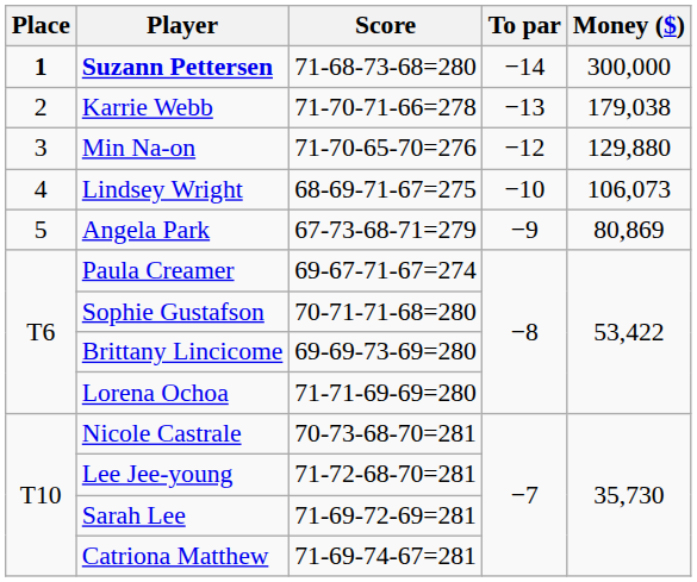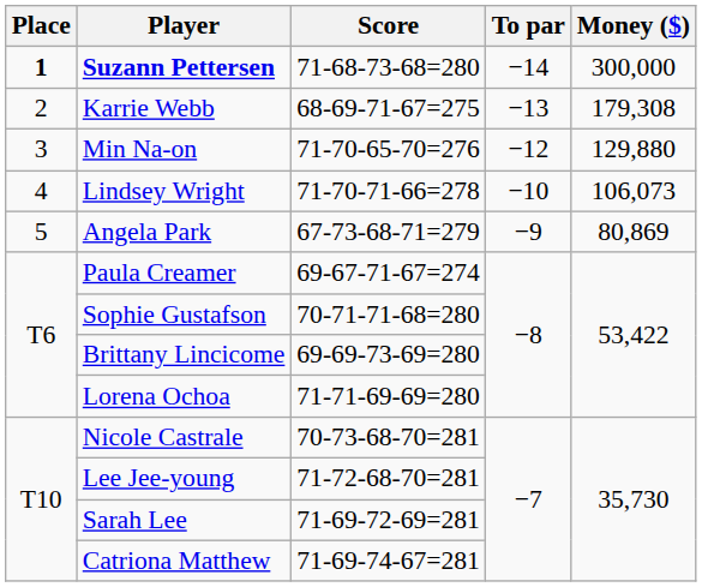 <table class="wikitable">
 <tr>
 <th>Place</th>
 <th>Player</th>
 <th>Score</th>
 <th>To par</th>
 <th>Money (<a href='#'>$</a>)</th>
 </tr>
 <tr>
 <td align=center><strong>1</strong></td>
 <td> <strong><a href='#'>Suzann Pettersen</a></strong></td>
 <td>71-68-73-68=280</td>
 <td align=center>−14</td>
 <td align=center>300,000</td>
 </tr>
 <tr>
 <td align=center>2</td>
 <td> <a href='#'>Karrie Webb</a></td>
-<td>71-70-71-66=278</td>
+<td>68-69-71-67=275</td>
 <td align=center>−13</td>
-<td align=center>179,038</td>
+<td align=center>179,308</td>
 </tr>
 <tr>
 <td align=center>3</td>
 <td> <a href='#'>Min Na-on</a></td>
 <td>71-70-65-70=276</td>
 <td align=center>−12</td>
 <td align=center>129,880</td>
 </tr>
 <tr>
 <td align=center>4</td>
 <td> <a href='#'>Lindsey Wright</a></td>
-<td>68-69-71-67=275</td>
+<td>71-70-71-66=278</td>
 <td align=center>−10</td>
 <td align=center>106,073</td>
 </tr>
 <tr>
 <td align=center>5</td>
 <td> <a href='#'>Angela Park</a></td>
 <td>67-73-68-71=279</td>
 <td align=center>−9</td>
 <td align=center>80,869</td>
 </tr>
 <tr>
 <td rowspan=4 align=center>T6</td>
 <td> <a href='#'>Paula Creamer</a></td>
 <td>69-67-71-67=274</td>
 <td rowspan=4 align=center>−8</td>
 <td rowspan=4 align=center>53,422</td>
 </tr>
 <tr>
 <td> <a href='#'>Sophie Gustafson</a></td>
 <td>70-71-71-68=280</td>
 </tr>
 <tr>
 <td> <a href='#'>Brittany Lincicome</a></td>
 <td>69-69-73-69=280</td>
 </tr>
 <tr>
 <td> <a href='#'>Lorena Ochoa</a></td>
 <td>71-71-69-69=280</td>
 </tr>
 <tr>
 <td rowspan=4 align=center>T10</td>
 <td> <a href='#'>Nicole Castrale</a></td>
 <td>70-73-68-70=281</td>
 <td rowspan=4 align=center>−7</td>
 <td rowspan=4 align=center>35,730</td>
 </tr>
 <tr>
 <td> <a href='#'>Lee Jee-young</a></td>
 <td>71-72-68-70=281</td>
 </tr>
 <tr>
 <td> <a href='#'>Sarah Lee</a></td>
 <td>71-69-72-69=281</td>
 </tr>
 <tr>
 <td> <a href='#'>Catriona Matthew</a></td>
 <td>71-69-74-67=281</td>
 </tr>
 </table>
